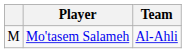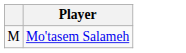 <table class="wikitable">
 <tr>
 <th style="text-align:center;"></th>
 <th style="text-align:center;">Player</th>
-<th style="text-align:center;">Team</th>
 </tr>
 <tr>
 <td style="text-align:center;">M</td>
 <td> <a href='#'>Mo'tasem Salameh</a></td>
-<td><a href='#'>Al-Ahli</a></td>
 </tr>
 </table>
